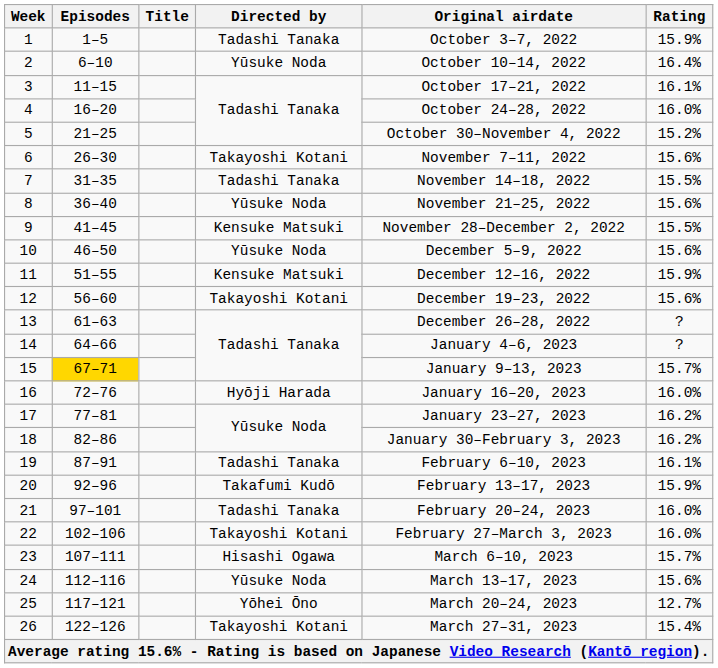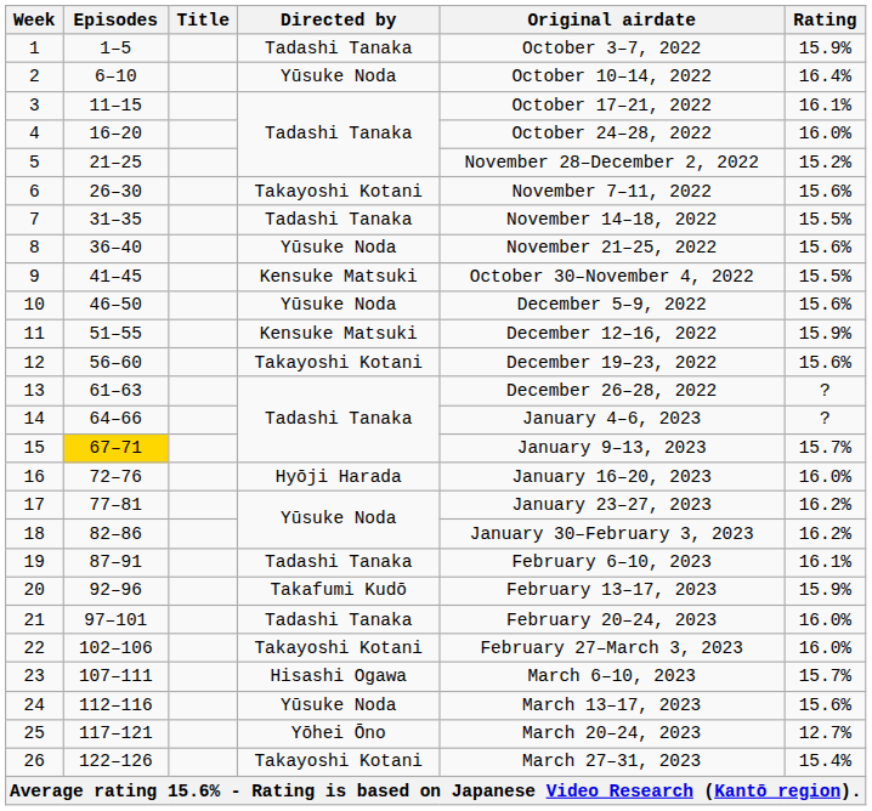 <table class="wikitable" style="text-align: center;">
 <tr>
 <th>Week</th>
 <th>Episodes</th>
 <th>Title</th>
 <th>Directed by</th>
 <th>Original airdate</th>
 <th>Rating</th>
 </tr>
 <tr>
 <td>1</td>
 <td>1–5</td>
 <td></td>
 <td>Tadashi Tanaka</td>
 <td>October 3–7, 2022</td>
 <td>15.9%</td>
 </tr>
 <tr>
 <td>2</td>
 <td>6–10</td>
 <td></td>
 <td>Yūsuke Noda</td>
 <td>October 10–14, 2022</td>
 <td><span>16.4%</span></td>
 </tr>
 <tr>
 <td>3</td>
 <td>11–15</td>
 <td></td>
 <td rowspan=3>Tadashi Tanaka</td>
 <td>October 17–21, 2022</td>
 <td>16.1%</td>
 </tr>
 <tr>
 <td>4</td>
 <td>16–20</td>
 <td></td>
 <td>October 24–28, 2022</td>
 <td>16.0%</td>
 </tr>
 <tr>
 <td>5</td>
 <td>21–25</td>
 <td></td>
-<td>October 30–November 4, 2022</td>
+<td>November 28–December 2, 2022</td>
 <td>15.2%</td>
 </tr>
 <tr>
 <td>6</td>
 <td>26–30</td>
 <td></td>
 <td>Takayoshi Kotani</td>
 <td>November 7–11, 2022</td>
 <td>15.6%</td>
 </tr>
 <tr>
 <td>7</td>
 <td>31–35</td>
 <td></td>
 <td>Tadashi Tanaka</td>
 <td>November 14–18, 2022</td>
 <td>15.5%</td>
 </tr>
 <tr>
 <td>8</td>
 <td>36–40</td>
 <td></td>
 <td>Yūsuke Noda</td>
 <td>November 21–25, 2022</td>
 <td>15.6%</td>
 </tr>
 <tr>
 <td>9</td>
 <td>41–45</td>
 <td></td>
 <td>Kensuke Matsuki</td>
-<td>November 28–December 2, 2022</td>
+<td>October 30–November 4, 2022</td>
 <td>15.5%</td>
 </tr>
 <tr>
 <td>10</td>
 <td>46–50</td>
 <td></td>
 <td>Yūsuke Noda</td>
 <td>December 5–9, 2022</td>
 <td>15.6%</td>
 </tr>
 <tr>
 <td>11</td>
 <td>51–55</td>
 <td></td>
 <td>Kensuke Matsuki</td>
 <td>December 12–16, 2022</td>
 <td>15.9%</td>
 </tr>
 <tr>
 <td>12</td>
 <td>56–60</td>
 <td></td>
 <td>Takayoshi Kotani</td>
 <td>December 19–23, 2022</td>
 <td>15.6%</td>
 </tr>
 <tr>
 <td>13</td>
 <td>61–63</td>
 <td></td>
 <td rowspan=3>Tadashi Tanaka</td>
 <td>December 26–28, 2022</td>
 <td>?</td>
 </tr>
 <tr>
 <td>14</td>
 <td>64–66</td>
 <td></td>
 <td>January 4–6, 2023</td>
 <td>?</td>
 </tr>
 <tr>
 <td>15</td>
 <td style="background: gold;">67–71</td>
 <td></td>
 <td>January 9–13, 2023</td>
 <td>15.7%</td>
 </tr>
 <tr>
 <td>16</td>
 <td>72–76</td>
 <td></td>
 <td>Hyōji Harada</td>
 <td>January 16–20, 2023</td>
 <td>16.0%</td>
 </tr>
 <tr>
 <td>17</td>
 <td>77–81</td>
 <td></td>
 <td rowspan=2>Yūsuke Noda</td>
 <td>January 23–27, 2023</td>
 <td>16.2%</td>
 </tr>
 <tr>
 <td>18</td>
 <td>82–86</td>
 <td></td>
 <td>January 30–February 3, 2023</td>
 <td>16.2%</td>
 </tr>
 <tr>
 <td>19</td>
 <td>87–91</td>
 <td></td>
 <td>Tadashi Tanaka</td>
 <td>February 6–10, 2023</td>
 <td>16.1%</td>
 </tr>
 <tr>
 <td>20</td>
 <td>92–96</td>
 <td></td>
 <td>Takafumi Kudō</td>
 <td>February 13–17, 2023</td>
 <td>15.9%</td>
 </tr>
 <tr>
 <td>21</td>
 <td>97–101</td>
 <td></td>
 <td>Tadashi Tanaka</td>
 <td>February 20–24, 2023</td>
 <td>16.0%</td>
 </tr>
 <tr>
 <td>22</td>
 <td>102–106</td>
 <td></td>
 <td>Takayoshi Kotani</td>
 <td>February 27–March 3, 2023</td>
 <td>16.0%</td>
 </tr>
 <tr>
 <td>23</td>
 <td>107–111</td>
 <td></td>
 <td>Hisashi Ogawa</td>
 <td>March 6–10, 2023</td>
 <td>15.7%</td>
 </tr>
 <tr>
 <td>24</td>
 <td>112–116</td>
 <td></td>
 <td>Yūsuke Noda</td>
 <td>March 13–17, 2023</td>
 <td>15.6%</td>
 </tr>
 <tr>
 <td>25</td>
 <td>117–121</td>
 <td></td>
 <td>Yōhei Ōno</td>
 <td>March 20–24, 2023</td>
 <td><span>12.7%</span></td>
 </tr>
 <tr>
 <td>26</td>
 <td>122–126</td>
 <td></td>
 <td>Takayoshi Kotani</td>
 <td>March 27–31, 2023</td>
 <td>15.4%</td>
 </tr>
 <tr>
 <th colspan="6">Average rating 15.6% - Rating is based on Japanese <a href='#'>Video Research</a> (<a href='#'>Kantō region</a>).</th>
 </tr>
 </table>
